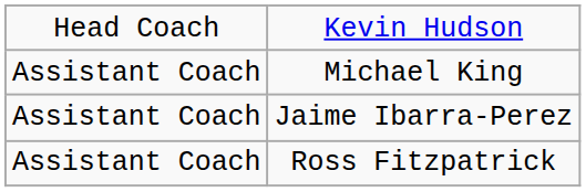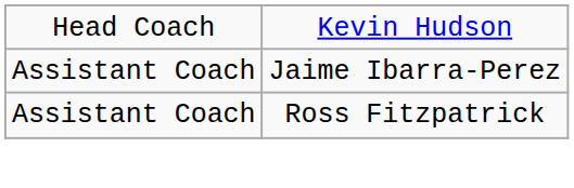 <table class="wikitable" style="text-align: center;">
 <tr>
 <td>Head Coach</td>
 <td><a href='#'>Kevin Hudson</a></td>
-</tr>
-<tr>
-<td>Assistant Coach</td>
-<td>Michael King</td>
 </tr>
 <tr>
 <td>Assistant Coach</td>
 <td>Jaime Ibarra-Perez</td>
 </tr>
 <tr>
 <td>Assistant Coach</td>
 <td>Ross Fitzpatrick</td>
 </tr>
 </table>
